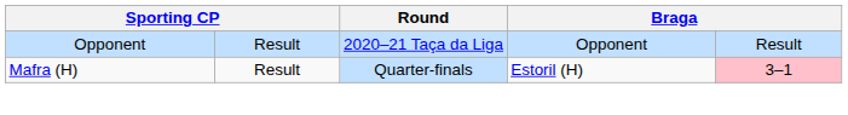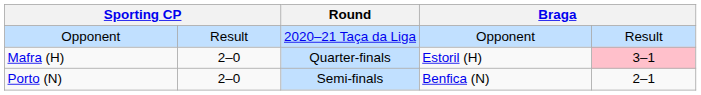 <table class="wikitable" style="text-align:center; white-space:nowrap;">
 <tr>
 <th colspan="2"><a href='#'>Sporting CP</a></th>
 <th>Round</th>
 <th colspan="2"><a href='#'>Braga</a></th>
 </tr>
 <tr style="background:#C1E0FF;">
 <td style="width:25%;">Opponent</td>
 <td style="width:15%;">Result</td>
 <td><a href='#'>2020–21 Taça da Liga</a></td>
 <td style="width:25%;">Opponent</td>
 <td style="width:15%;">Result</td>
 </tr>
 <tr>
 <td style="text-align:left;"><a href='#'>Mafra</a> (H)</td>
-<td style="width:15%;">Result</td>
+<td>2–0</td>
 <td style="background:#C1E0FF;">Quarter-finals</td>
 <td style="text-align:left;"><a href='#'>Estoril</a> (H)</td>
 <td style="background: pink;">3–1</td>
 </tr>
+<tr>
+<td style="text-align:left;"><a href='#'>Porto</a> (N)</td>
+<td>2–0</td>
+<td style="background:#C1E0FF;">Semi-finals</td>
+<td style="text-align:left;"><a href='#'>Benfica</a> (N)</td>
+<td>2–1</td>
+</tr>
 </table>
